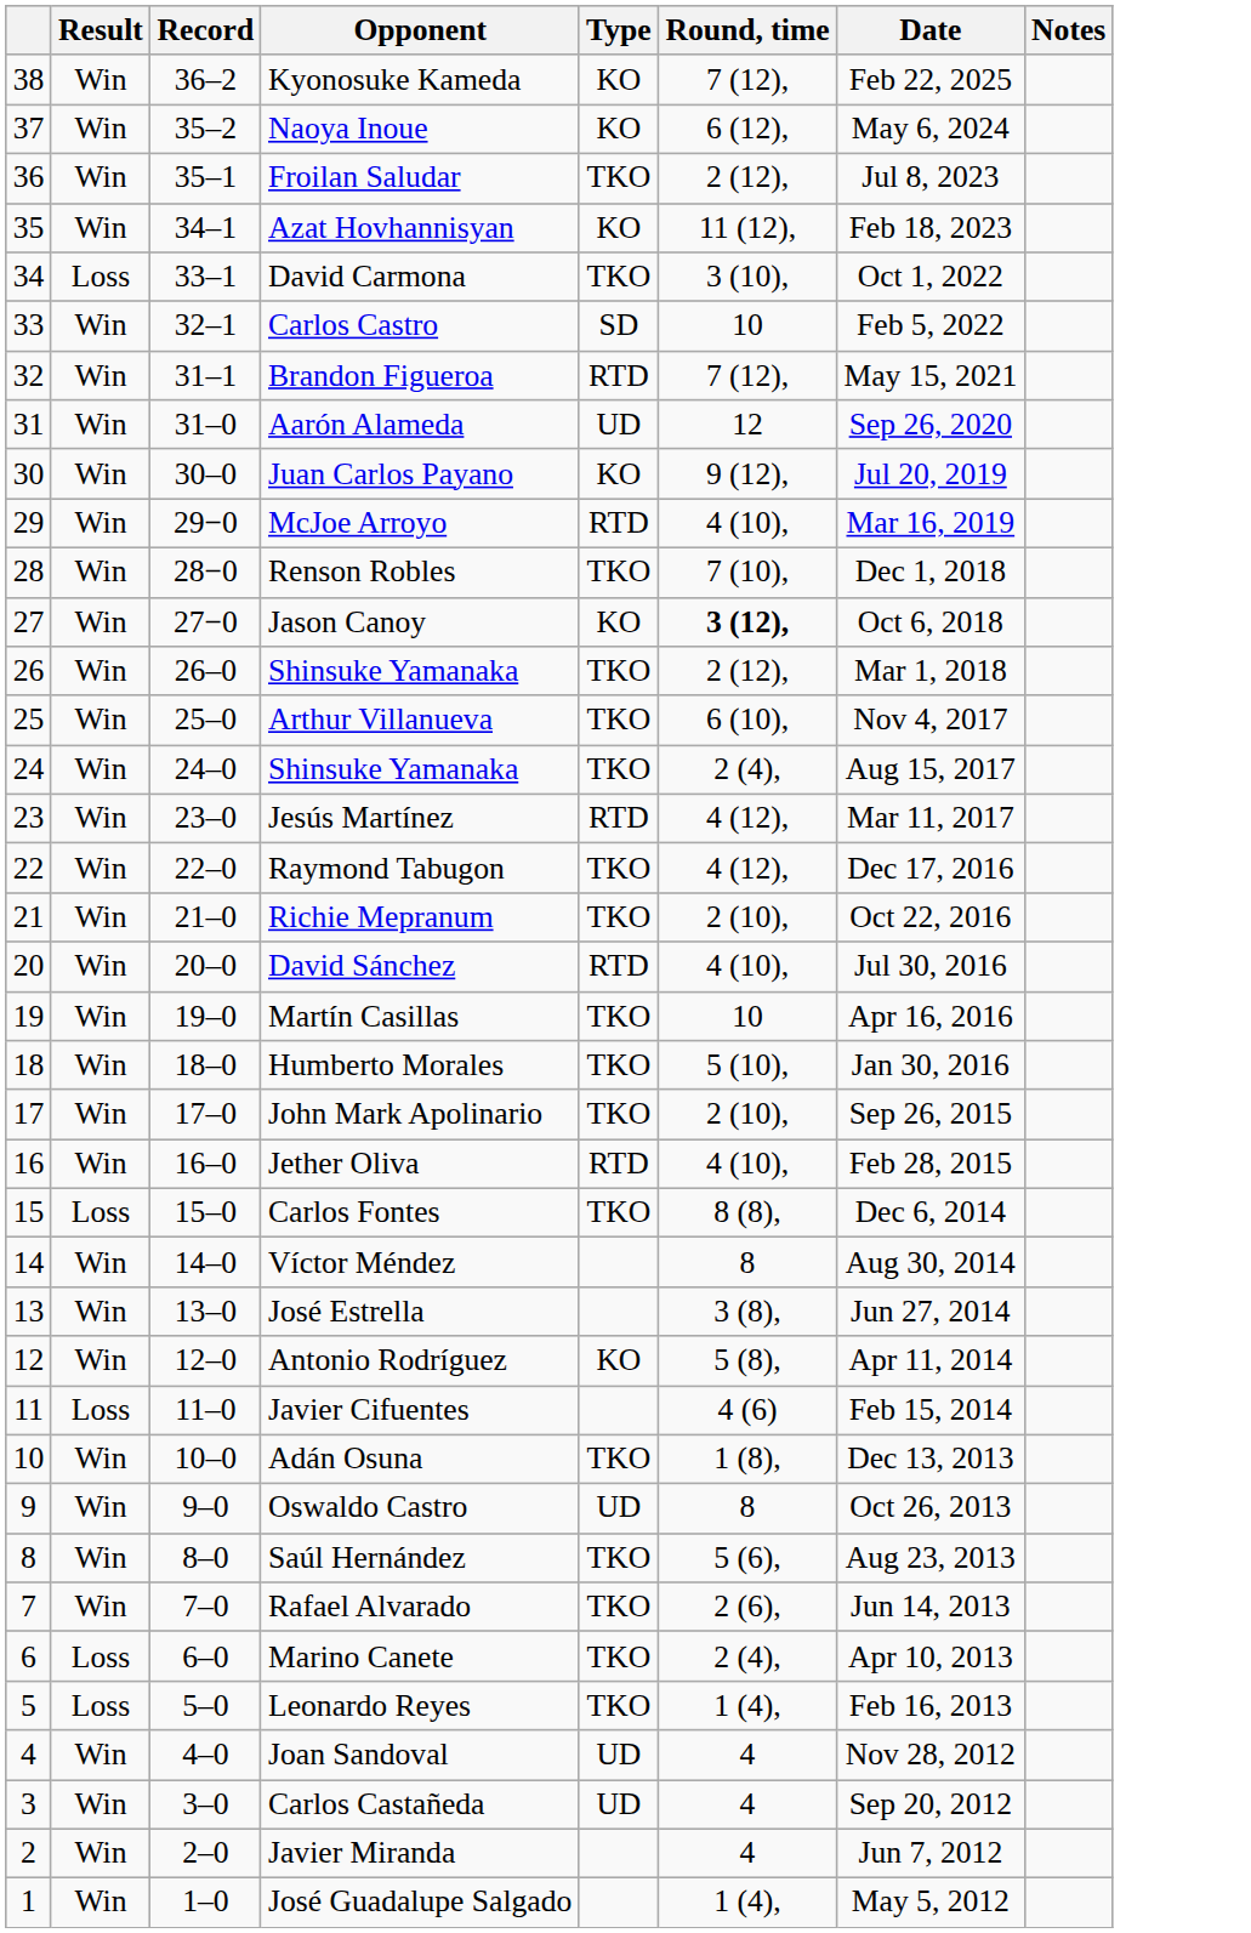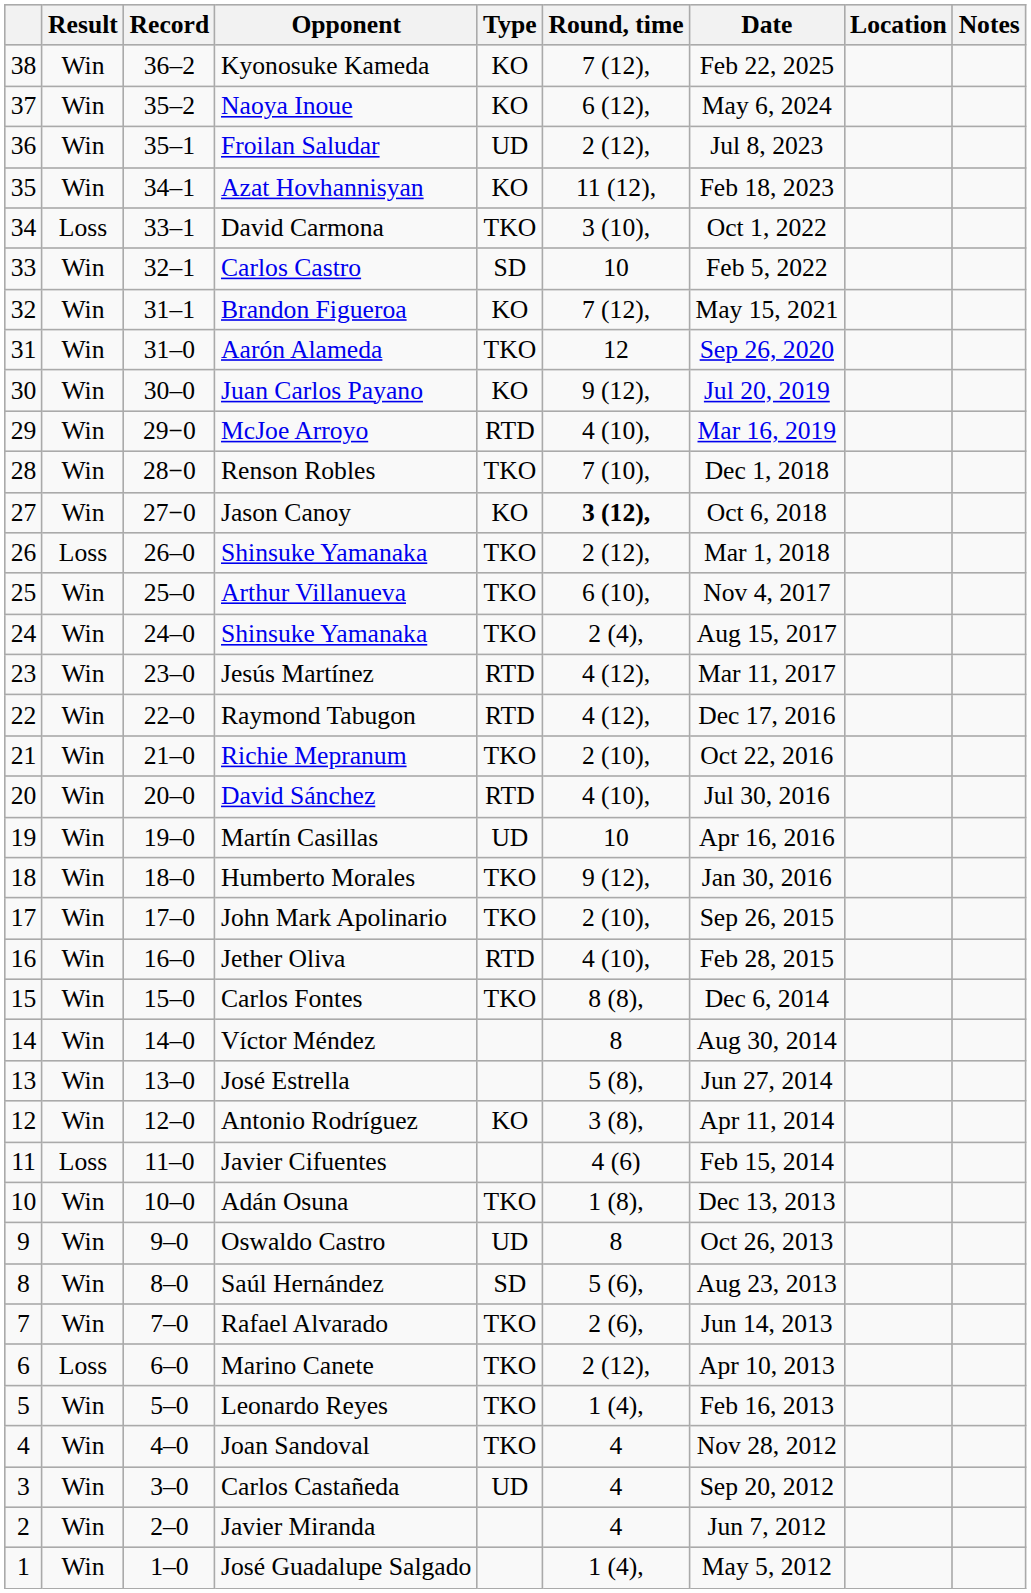 <table class=wikitable style=text-align:center>
 <tr>
 <th></th>
 <th>Result</th>
 <th>Record</th>
 <th>Opponent</th>
 <th>Type</th>
 <th>Round, time</th>
 <th>Date</th>
+<th>Location</th>
 <th>Notes</th>
 </tr>
 <tr>
 <td>38</td>
 <td>Win</td>
 <td>36–2</td>
 <td align=left>Kyonosuke Kameda</td>
 <td>KO</td>
 <td>7 (12), </td>
 <td>Feb 22, 2025</td>
+<td align=left></td>
 <td></td>
 </tr>
 <tr>
 <td>37</td>
 <td>Win</td>
 <td>35–2</td>
 <td align=left><a href='#'>Naoya Inoue</a></td>
 <td>KO</td>
 <td>6 (12), </td>
 <td>May 6, 2024</td>
 <td align=left></td>
+<td align=left></td>
 </tr>
 <tr>
 <td>36</td>
 <td>Win</td>
 <td>35–1</td>
 <td align=left><a href='#'>Froilan Saludar</a></td>
-<td>TKO</td>
+<td>UD</td>
 <td>2 (12), </td>
 <td>Jul 8, 2023</td>
+<td align=left></td>
 <td align=left></td>
 </tr>
 <tr>
 <td>35</td>
 <td>Win</td>
 <td>34–1</td>
 <td align=left><a href='#'>Azat Hovhannisyan</a></td>
 <td>KO</td>
 <td>11 (12), </td>
 <td>Feb 18, 2023</td>
 <td align=left></td>
+<td align=left></td>
 </tr>
 <tr>
 <td>34</td>
 <td>Loss</td>
 <td>33–1</td>
 <td align=left>David Carmona</td>
 <td>TKO</td>
 <td>3 (10), </td>
 <td>Oct 1, 2022</td>
+<td align=left></td>
 <td align=left></td>
 </tr>
 <tr>
 <td>33</td>
 <td>Win</td>
 <td>32–1</td>
 <td align=left><a href='#'>Carlos Castro</a></td>
 <td>SD</td>
 <td>10</td>
 <td>Feb 5, 2022</td>
 <td align=left></td>
+<td align=left></td>
 </tr>
 <tr>
 <td>32</td>
 <td>Win</td>
 <td>31–1</td>
 <td align=left><a href='#'>Brandon Figueroa</a></td>
-<td>RTD</td>
+<td>KO</td>
 <td>7 (12), </td>
 <td>May 15, 2021</td>
+<td align=left></td>
 <td align=left></td>
 </tr>
 <tr>
 <td>31</td>
 <td>Win</td>
 <td>31–0</td>
 <td align=left><a href='#'>Aarón Alameda</a></td>
-<td>UD</td>
+<td>TKO</td>
 <td>12</td>
 <td><a href='#'>Sep 26, 2020</a></td>
+<td align=left></td>
 <td align=left></td>
 </tr>
 <tr>
 <td>30</td>
 <td>Win</td>
 <td>30–0</td>
 <td align=left><a href='#'>Juan Carlos Payano</a></td>
 <td>KO</td>
 <td>9 (12), </td>
 <td><a href='#'>Jul 20, 2019</a></td>
 <td align=left></td>
+<td align=left></td>
 </tr>
 <tr>
 <td>29</td>
 <td>Win</td>
 <td>29−0</td>
 <td align=left><a href='#'>McJoe Arroyo</a></td>
 <td>RTD</td>
 <td>4 (10), </td>
 <td><a href='#'>Mar 16, 2019</a></td>
+<td align=left></td>
 <td align=left></td>
 </tr>
 <tr>
 <td>28</td>
 <td>Win</td>
 <td>28−0</td>
 <td align=left>Renson Robles</td>
 <td>TKO</td>
 <td>7 (10), </td>
 <td>Dec 1, 2018</td>
 <td align=left></td>
+<td align=left></td>
 </tr>
 <tr>
 <td>27</td>
 <td>Win</td>
 <td>27−0</td>
 <td align=left>Jason Canoy</td>
 <td>KO</td>
 <td><strong>3 (12), </strong></td>
 <td>Oct 6, 2018</td>
 <td align=left></td>
+<td align=left></td>
 </tr>
 <tr>
 <td>26</td>
-<td>Win</td>
+<td>Loss</td>
 <td>26–0</td>
 <td align=left><a href='#'>Shinsuke Yamanaka</a></td>
 <td>TKO</td>
 <td>2 (12), </td>
 <td>Mar 1, 2018</td>
+<td align=left></td>
 <td align=left></td>
 </tr>
 <tr>
 <td>25</td>
 <td>Win</td>
 <td>25–0</td>
 <td align=left><a href='#'>Arthur Villanueva</a></td>
 <td>TKO</td>
 <td>6 (10), </td>
 <td>Nov 4, 2017</td>
 <td align=left></td>
+<td align=left></td>
 </tr>
 <tr>
 <td>24</td>
 <td>Win</td>
 <td>24–0</td>
 <td align=left><a href='#'>Shinsuke Yamanaka</a></td>
 <td>TKO</td>
 <td>2 (4), </td>
 <td>Aug 15, 2017</td>
+<td align=left></td>
 <td align=left></td>
 </tr>
 <tr>
 <td>23</td>
 <td>Win</td>
 <td>23–0</td>
 <td align=left>Jesús Martínez</td>
 <td>RTD</td>
 <td>4 (12), </td>
 <td>Mar 11, 2017</td>
 <td align=left></td>
+<td align=left></td>
 </tr>
 <tr>
 <td>22</td>
 <td>Win</td>
 <td>22–0</td>
 <td align=left>Raymond Tabugon</td>
-<td>TKO</td>
+<td>RTD</td>
 <td>4 (12), </td>
 <td>Dec 17, 2016</td>
+<td align=left></td>
 <td align=left></td>
 </tr>
 <tr>
 <td>21</td>
 <td>Win</td>
 <td>21–0</td>
 <td align=left><a href='#'>Richie Mepranum</a></td>
 <td>TKO</td>
 <td>2 (10), </td>
 <td>Oct 22, 2016</td>
 <td align=left></td>
+<td align=left></td>
 </tr>
 <tr>
 <td>20</td>
 <td>Win</td>
 <td>20–0</td>
 <td align=left><a href='#'>David Sánchez</a></td>
 <td>RTD</td>
 <td>4 (10), </td>
 <td>Jul 30, 2016</td>
 <td align=left></td>
+<td align=left></td>
 </tr>
 <tr>
 <td>19</td>
 <td>Win</td>
 <td>19–0</td>
 <td align=left>Martín Casillas</td>
-<td>TKO</td>
+<td>UD</td>
 <td>10</td>
 <td>Apr 16, 2016</td>
+<td align=left></td>
 <td align=left></td>
 </tr>
 <tr>
 <td>18</td>
 <td>Win</td>
 <td>18–0</td>
 <td align=left>Humberto Morales</td>
 <td>TKO</td>
-<td>5 (10), </td>
+<td>9 (12), </td>
 <td>Jan 30, 2016</td>
+<td align=left></td>
 <td align=left></td>
 </tr>
 <tr>
 <td>17</td>
 <td>Win</td>
 <td>17–0</td>
 <td align=left>John Mark Apolinario</td>
 <td>TKO</td>
 <td>2 (10), </td>
 <td>Sep 26, 2015</td>
 <td align=left></td>
+<td align=left></td>
 </tr>
 <tr>
 <td>16</td>
 <td>Win</td>
 <td>16–0</td>
 <td align=left>Jether Oliva</td>
 <td>RTD</td>
 <td>4 (10), </td>
 <td>Feb 28, 2015</td>
 <td align=left></td>
+<td align=left></td>
 </tr>
 <tr>
 <td>15</td>
-<td>Loss</td>
+<td>Win</td>
 <td>15–0</td>
 <td align=left>Carlos Fontes</td>
 <td>TKO</td>
 <td>8 (8), </td>
 <td>Dec 6, 2014</td>
+<td align=left></td>
 <td align=left></td>
 </tr>
 <tr>
 <td>14</td>
 <td>Win</td>
 <td>14–0</td>
 <td align=left>Víctor Méndez</td>
 <td></td>
 <td>8</td>
 <td>Aug 30, 2014</td>
 <td align=left></td>
+<td align=left></td>
 </tr>
 <tr>
 <td>13</td>
 <td>Win</td>
 <td>13–0</td>
 <td align=left>José Estrella</td>
 <td></td>
-<td>3 (8), </td>
+<td>5 (8), </td>
 <td>Jun 27, 2014</td>
+<td align=left></td>
 <td align=left></td>
 </tr>
 <tr>
 <td>12</td>
 <td>Win</td>
 <td>12–0</td>
 <td align=left>Antonio Rodríguez</td>
 <td>KO</td>
-<td>5 (8), </td>
+<td>3 (8), </td>
 <td>Apr 11, 2014</td>
+<td align=left></td>
 <td align=left></td>
 </tr>
 <tr>
 <td>11</td>
 <td>Loss</td>
 <td>11–0</td>
 <td align=left>Javier Cifuentes</td>
 <td></td>
 <td>4 (6)</td>
 <td>Feb 15, 2014</td>
 <td align=left></td>
+<td align=left></td>
 </tr>
 <tr>
 <td>10</td>
 <td>Win</td>
 <td>10–0</td>
 <td align=left>Adán Osuna</td>
 <td>TKO</td>
 <td>1 (8), </td>
 <td>Dec 13, 2013</td>
+<td align=left></td>
 <td align=left></td>
 </tr>
 <tr>
 <td>9</td>
 <td>Win</td>
 <td>9–0</td>
 <td align=left>Oswaldo Castro</td>
 <td>UD</td>
 <td>8</td>
 <td>Oct 26, 2013</td>
 <td align=left></td>
+<td align=left></td>
 </tr>
 <tr>
 <td>8</td>
 <td>Win</td>
 <td>8–0</td>
 <td align=left>Saúl Hernández</td>
-<td>TKO</td>
+<td>SD</td>
 <td>5 (6), </td>
 <td>Aug 23, 2013</td>
+<td align=left></td>
 <td align=left></td>
 </tr>
 <tr>
 <td>7</td>
 <td>Win</td>
 <td>7–0</td>
 <td align=left>Rafael Alvarado</td>
 <td>TKO</td>
 <td>2 (6), </td>
 <td>Jun 14, 2013</td>
 <td align=left></td>
+<td align=left></td>
 </tr>
 <tr>
 <td>6</td>
 <td>Loss</td>
 <td>6–0</td>
 <td align=left>Marino Canete</td>
 <td>TKO</td>
-<td>2 (4), </td>
+<td>2 (12), </td>
 <td>Apr 10, 2013</td>
+<td align=left></td>
 <td align=left></td>
 </tr>
 <tr>
 <td>5</td>
-<td>Loss</td>
+<td>Win</td>
 <td>5–0</td>
 <td align=left>Leonardo Reyes</td>
 <td>TKO</td>
 <td>1 (4), </td>
 <td>Feb 16, 2013</td>
+<td align=left></td>
 <td align=left></td>
 </tr>
 <tr>
 <td>4</td>
 <td>Win</td>
 <td>4–0</td>
 <td align=left>Joan Sandoval</td>
-<td>UD</td>
+<td>TKO</td>
 <td>4</td>
 <td>Nov 28, 2012</td>
+<td align=left></td>
 <td align=left></td>
 </tr>
 <tr>
 <td>3</td>
 <td>Win</td>
 <td>3–0</td>
 <td align=left>Carlos Castañeda</td>
 <td>UD</td>
 <td>4</td>
 <td>Sep 20, 2012</td>
 <td align=left></td>
+<td align=left></td>
 </tr>
 <tr>
 <td>2</td>
 <td>Win</td>
 <td>2–0</td>
 <td align=left>Javier Miranda</td>
 <td></td>
 <td>4</td>
 <td>Jun 7, 2012</td>
+<td align=left></td>
 <td align=left></td>
 </tr>
 <tr>
 <td>1</td>
 <td>Win</td>
 <td>1–0</td>
 <td align=left>José Guadalupe Salgado</td>
 <td></td>
 <td>1 (4), </td>
 <td>May 5, 2012</td>
 <td align=left></td>
+<td align=left></td>
 </tr>
 </table>
